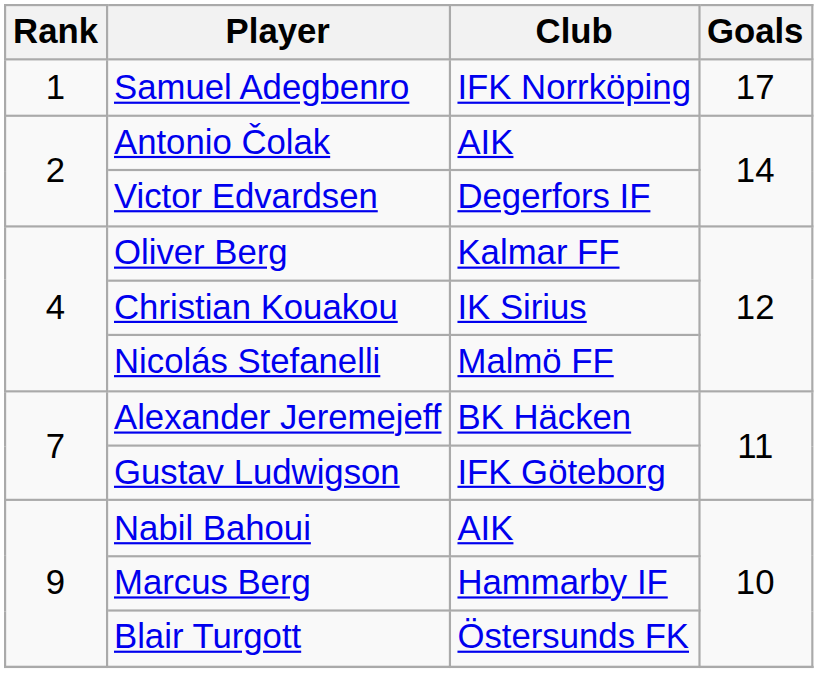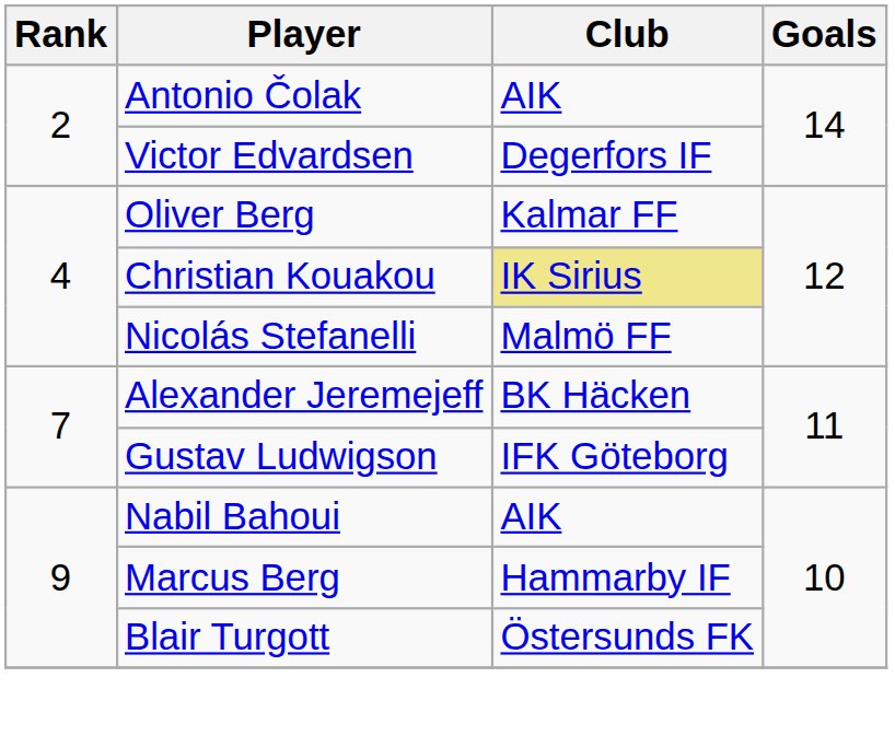 <table class="wikitable" style="text-align:center">
 <tr>
 <th>Rank</th>
 <th>Player</th>
 <th>Club</th>
 <th>Goals</th>
-</tr>
-<tr>
-<td>1</td>
-<td style="text-align: left;"> <a href='#'>Samuel Adegbenro</a></td>
-<td style="text-align: left;"><a href='#'>IFK Norrköping</a></td>
-<td>17</td>
 </tr>
 <tr>
 <td rowspan="2">2</td>
 <td style="text-align: left;"> <a href='#'>Antonio Čolak</a></td>
 <td style="text-align: left;"><a href='#'>AIK</a></td>
 <td rowspan="2">14</td>
 </tr>
 <tr>
 <td style="text-align: left;"> <a href='#'>Victor Edvardsen</a></td>
 <td style="text-align: left;"><a href='#'>Degerfors IF</a></td>
 </tr>
 <tr>
 <td rowspan="3">4</td>
 <td style="text-align: left;"> <a href='#'>Oliver Berg</a></td>
 <td style="text-align: left;"><a href='#'>Kalmar FF</a></td>
 <td rowspan="3">12</td>
 </tr>
 <tr>
 <td style="text-align: left;"> <a href='#'>Christian Kouakou</a></td>
-<td style="text-align: left;"><a href='#'>IK Sirius</a></td>
+<td style="background: khaki; text-align: left;"><a href='#'>IK Sirius</a></td>
 </tr>
 <tr>
 <td style="text-align: left;"> <a href='#'>Nicolás Stefanelli</a></td>
 <td style="text-align: left;"><a href='#'>Malmö FF</a></td>
 </tr>
 <tr>
 <td rowspan="2">7</td>
 <td style="text-align: left;"> <a href='#'>Alexander Jeremejeff</a></td>
 <td style="text-align: left;"><a href='#'>BK Häcken</a></td>
 <td rowspan="2">11</td>
 </tr>
 <tr>
 <td style="text-align: left;"> <a href='#'>Gustav Ludwigson</a></td>
 <td style="text-align: left;"><a href='#'>IFK Göteborg</a></td>
 </tr>
 <tr>
 <td rowspan="3">9</td>
 <td style="text-align: left;"> <a href='#'>Nabil Bahoui</a></td>
 <td style="text-align: left;"><a href='#'>AIK</a></td>
 <td rowspan="3">10</td>
 </tr>
 <tr>
 <td style="text-align: left;"> <a href='#'>Marcus Berg</a></td>
 <td style="text-align: left;"><a href='#'>Hammarby IF</a></td>
 </tr>
 <tr>
 <td style="text-align: left;"> <a href='#'>Blair Turgott</a></td>
 <td style="text-align: left;"><a href='#'>Östersunds FK</a></td>
 </tr>
 <tr>
 </tr>
 </table>
